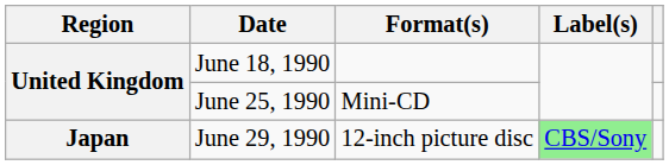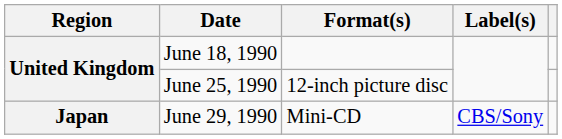 <table class="wikitable plainrowheaders">
 <tr>
 <th scope="col">Region</th>
 <th scope="col">Date</th>
 <th scope="col">Format(s)</th>
 <th scope="col">Label(s)</th>
 <th scope="col"></th>
 </tr>
 <tr>
 <th scope="row" rowspan="2">United Kingdom</th>
 <td>June 18, 1990</td>
 <td></td>
 <td rowspan="2"></td>
 <td></td>
 </tr>
 <tr>
 <td>June 25, 1990</td>
-<td>Mini-CD</td>
+<td>12-inch picture disc</td>
 <td></td>
 </tr>
 <tr>
 <th scope="row">Japan</th>
 <td>June 29, 1990</td>
-<td>12-inch picture disc</td>
-<td style="background: lightgreen;"><a href='#'>CBS/Sony</a></td>
+<td>Mini-CD</td>
+<td><a href='#'>CBS/Sony</a></td>
 <td></td>
 </tr>
 </table>
